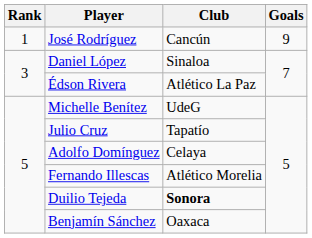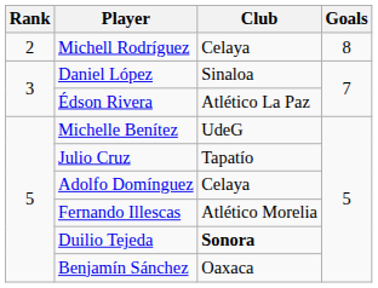 <table class="wikitable">
 <tr>
 <th>Rank</th>
 <th>Player</th>
 <th>Club</th>
 <th>Goals</th>
 </tr>
 <tr>
-<td align=center rowspan=1>1</td>
-<td> <a href='#'>José Rodríguez</a></td>
-<td>Cancún</td>
-<td align=center rowspan=1>9</td>
+<td align=center rowspan=1>2</td>
+<td> <a href='#'>Michell Rodríguez</a></td>
+<td>Celaya</td>
+<td align=center rowspan=1>8</td>
 </tr>
 <tr>
 <td align=center rowspan=2>3</td>
 <td> <a href='#'>Daniel López</a></td>
 <td>Sinaloa</td>
 <td align=center rowspan=2>7</td>
 </tr>
 <tr>
 <td> <a href='#'>Édson Rivera</a></td>
 <td>Atlético La Paz</td>
 </tr>
 <tr>
 <td align=center rowspan=6>5</td>
 <td> <a href='#'>Michelle Benítez</a></td>
 <td>UdeG</td>
 <td align=center rowspan=6>5</td>
 </tr>
 <tr>
 <td> <a href='#'>Julio Cruz</a></td>
 <td>Tapatío</td>
 </tr>
 <tr>
 <td> <a href='#'>Adolfo Domínguez</a></td>
 <td>Celaya</td>
 </tr>
 <tr>
 <td> <a href='#'>Fernando Illescas</a></td>
 <td>Atlético Morelia</td>
 </tr>
 <tr>
 <td> <a href='#'>Duilio Tejeda</a></td>
 <td><strong>Sonora</strong></td>
 </tr>
 <tr>
 <td> <a href='#'>Benjamín Sánchez</a></td>
 <td>Oaxaca</td>
 </tr>
 </table>
